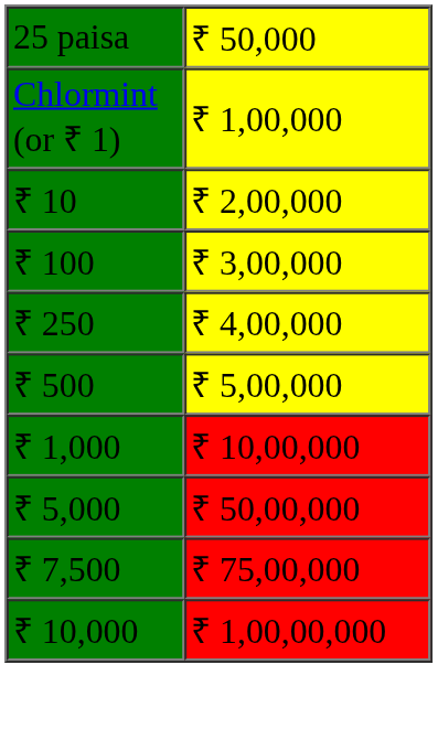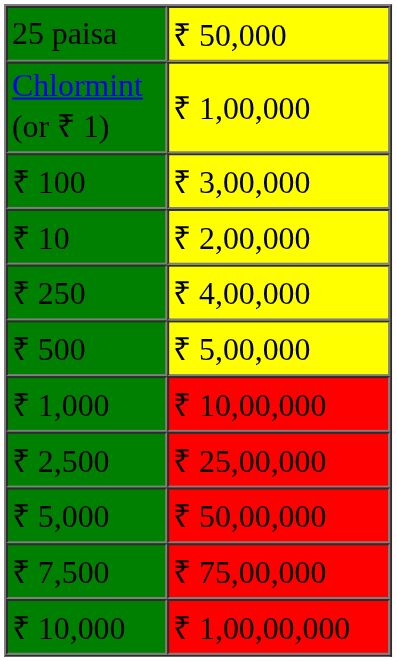 <table border="1" cellpadding="2" cellspacing="0" width="195px">
 <tr>
 <td width=75px bgcolor="green">25 paisa</td>
 <td bgcolor="yellow">₹ 50,000</td>
 </tr>
 <tr>
 <td bgcolor="green"><a href='#'>Chlormint</a> (or ₹ 1)</td>
 <td bgcolor="yellow">₹ 1,00,000</td>
 </tr>
 <tr>
+<td bgcolor="green">₹ 100</td>
+<td bgcolor="yellow">₹ 3,00,000</td>
+</tr>
+<tr>
 <td bgcolor="green">₹ 10</td>
 <td bgcolor="yellow">₹ 2,00,000</td>
-</tr>
-<tr>
-<td bgcolor="green">₹ 100</td>
-<td bgcolor="yellow">₹ 3,00,000</td>
 </tr>
 <tr>
 <td bgcolor="green">₹ 250</td>
 <td bgcolor="yellow">₹ 4,00,000</td>
 </tr>
 <tr>
 <td bgcolor="green">₹ 500</td>
 <td bgcolor="yellow">₹ 5,00,000</td>
 </tr>
 <tr>
 <td bgcolor="green">₹ 1,000</td>
 <td bgcolor="red">₹ 10,00,000</td>
 </tr>
 <tr>
+<td bgcolor="green">₹ 2,500</td>
+<td bgcolor="red">₹ 25,00,000</td>
+</tr>
+<tr>
 <td bgcolor="green">₹ 5,000</td>
 <td bgcolor="red">₹ 50,00,000</td>
 </tr>
 <tr>
 <td bgcolor="green">₹ 7,500</td>
 <td bgcolor="red">₹ 75,00,000</td>
 </tr>
 <tr>
 <td bgcolor="green">₹ 10,000</td>
 <td bgcolor="red">₹ 1,00,00,000</td>
 </tr>
 </table>
